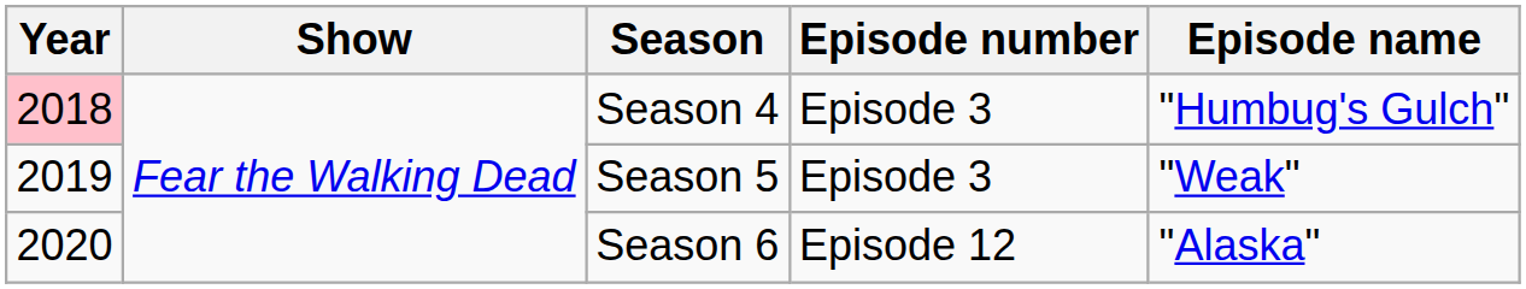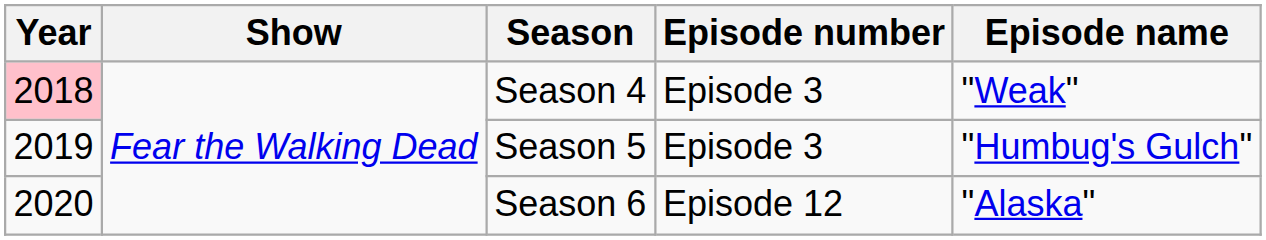 <table class="wikitable sortable">
 <tr>
 <th>Year</th>
 <th>Show</th>
 <th>Season</th>
 <th>Episode number</th>
 <th>Episode name</th>
 </tr>
 <tr>
 <td style="background: pink;">2018</td>
 <td rowspan=3><em><a href='#'>Fear the Walking Dead</a></em></td>
 <td>Season 4</td>
 <td>Episode 3</td>
-<td>"<a href='#'>Humbug's Gulch</a>"</td>
+<td>"<a href='#'>Weak</a>"</td>
 </tr>
 <tr>
 <td>2019</td>
 <td>Season 5</td>
 <td>Episode 3</td>
-<td>"<a href='#'>Weak</a>"</td>
+<td>"<a href='#'>Humbug's Gulch</a>"</td>
 </tr>
 <tr>
 <td>2020</td>
 <td>Season 6</td>
 <td>Episode 12</td>
 <td>"<a href='#'>Alaska</a>"</td>
 </tr>
 </table>
